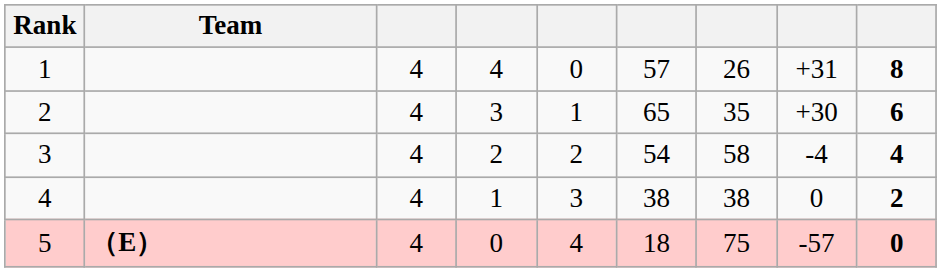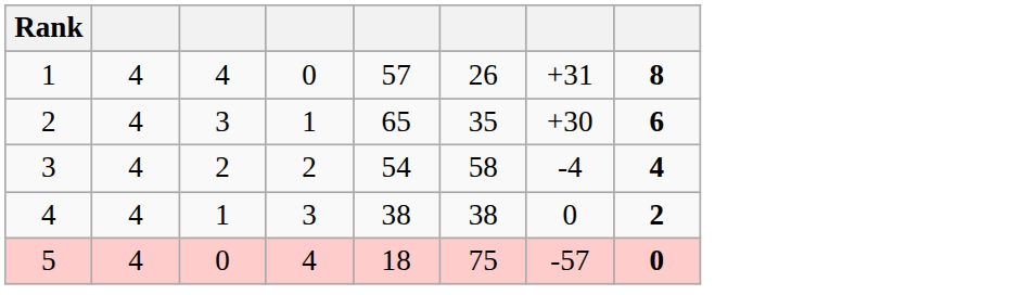 <table class="wikitable" style="text-align:center;">
 <tr>
 <th width=40>Rank</th>
-<th width=165>Team</th>
 <th width=40></th>
 <th width=40></th>
 <th width=40></th>
 <th width=40></th>
 <th width=40></th>
 <th width=40></th>
 <th width=40></th>
 </tr>
 <tr>
 <td>1</td>
-<td style="text-align:left;"></td>
 <td>4</td>
 <td>4</td>
 <td>0</td>
 <td>57</td>
 <td>26</td>
 <td>+31</td>
 <td><strong>8</strong></td>
 </tr>
 <tr>
 <td>2</td>
-<td style="text-align:left;"></td>
 <td>4</td>
 <td>3</td>
 <td>1</td>
 <td>65</td>
 <td>35</td>
 <td>+30</td>
 <td><strong>6</strong></td>
 </tr>
 <tr>
 <td>3</td>
-<td style="text-align:left;"></td>
 <td>4</td>
 <td>2</td>
 <td>2</td>
 <td>54</td>
 <td>58</td>
 <td>-4</td>
 <td><strong>4</strong></td>
 </tr>
 <tr>
 <td>4</td>
-<td style="text-align:left;"></td>
 <td>4</td>
 <td>1</td>
 <td>3</td>
 <td>38</td>
 <td>38</td>
 <td>0</td>
 <td><strong>2</strong></td>
 </tr>
 <tr style="background:#FFCCCC">
 <td>5</td>
-<td style="text-align:left;"><strong>（E）</strong></td>
 <td>4</td>
 <td>0</td>
 <td>4</td>
 <td>18</td>
 <td>75</td>
 <td>-57</td>
 <td><strong>0</strong></td>
 </tr>
 </table>
